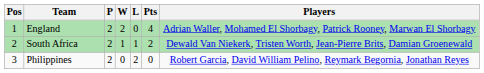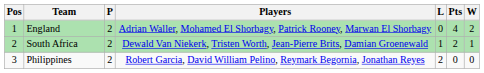 <table class="wikitable" style="font-size: 100%">
 <tr>
 <th width=20>Pos</th>
 <th width=120>Team</th>
 <th width=10>P</th>
-<th width=10>W</th>
+<th width=500>Players</th>
 <th width=10>L</th>
 <th width=20>Pts</th>
-<th width=500>Players</th>
+<th width=10>W</th>
 </tr>
 <tr align=center style="background:#ACE1AF;">
 <td>1</td>
 <td align="left">England</td>
 <td>2</td>
-<td>2</td>
+<td><a href='#'>Adrian Waller</a>, <a href='#'>Mohamed El Shorbagy</a>, <a href='#'>Patrick Rooney</a>, <a href='#'>Marwan El Shorbagy</a></td>
 <td>0</td>
 <td>4</td>
-<td><a href='#'>Adrian Waller</a>, <a href='#'>Mohamed El Shorbagy</a>, <a href='#'>Patrick Rooney</a>, <a href='#'>Marwan El Shorbagy</a></td>
+<td>2</td>
 </tr>
 <tr align=center style="background:#ACE1AF;">
 <td>2</td>
 <td align="left">South Africa</td>
 <td>2</td>
-<td>1</td>
+<td><a href='#'>Dewald Van Niekerk</a>, <a href='#'>Tristen Worth</a>, <a href='#'>Jean-Pierre Brits</a>, <a href='#'>Damian Groenewald</a></td>
 <td>1</td>
 <td>2</td>
-<td><a href='#'>Dewald Van Niekerk</a>, <a href='#'>Tristen Worth</a>, <a href='#'>Jean-Pierre Brits</a>, <a href='#'>Damian Groenewald</a></td>
+<td>1</td>
 </tr>
 <tr align=center>
 <td>3</td>
 <td align="left">Philippines</td>
 <td>2</td>
-<td>0</td>
+<td><a href='#'>Robert Garcia</a>, <a href='#'>David William Pelino</a>, <a href='#'>Reymark Begornia</a>, <a href='#'>Jonathan Reyes</a></td>
 <td>2</td>
 <td>0</td>
-<td><a href='#'>Robert Garcia</a>, <a href='#'>David William Pelino</a>, <a href='#'>Reymark Begornia</a>, <a href='#'>Jonathan Reyes</a></td>
+<td>0</td>
 </tr>
 </table>
